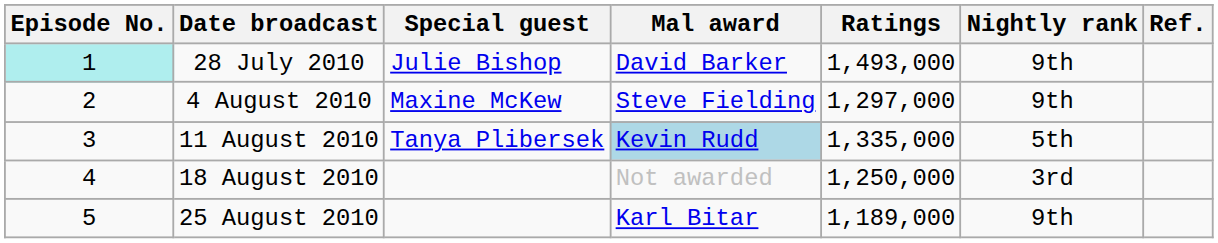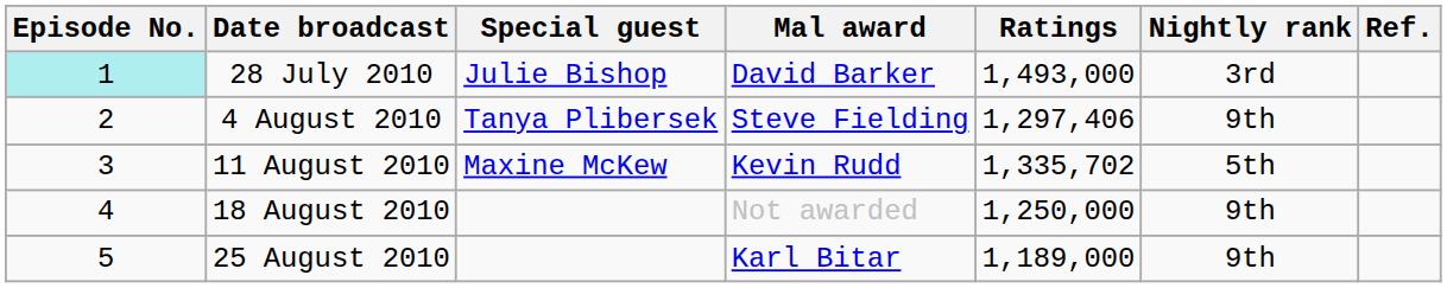 <table class="wikitable">
 <tr>
 <th>Episode No.</th>
 <th>Date broadcast</th>
 <th>Special guest</th>
 <th>Mal award</th>
 <th>Ratings</th>
 <th>Nightly rank</th>
 <th>Ref.</th>
 </tr>
 <tr>
 <td align=center style="background: paleturquoise;">1</td>
 <td align=center>28 July 2010</td>
 <td><a href='#'>Julie Bishop</a></td>
 <td><a href='#'>David Barker</a></td>
 <td align=right>1,493,000</td>
-<td align=center>9th</td>
+<td align=center>3rd</td>
 <td></td>
 </tr>
 <tr>
 <td align=center>2</td>
 <td align=center>4 August 2010</td>
-<td><a href='#'>Maxine McKew</a></td>
+<td><a href='#'>Tanya Plibersek</a></td>
 <td><a href='#'>Steve Fielding</a></td>
-<td align=right>1,297,000</td>
+<td align=right>1,297,406</td>
 <td align=center>9th</td>
 <td></td>
 </tr>
 <tr>
 <td align=center>3</td>
 <td align=center>11 August 2010</td>
-<td><a href='#'>Tanya Plibersek</a></td>
-<td style="background: lightblue;"><a href='#'>Kevin Rudd</a></td>
-<td align=right>1,335,000</td>
+<td><a href='#'>Maxine McKew</a></td>
+<td><a href='#'>Kevin Rudd</a></td>
+<td align=right>1,335,702</td>
 <td align=center>5th</td>
 <td></td>
 </tr>
 <tr>
 <td align=center>4</td>
 <td align=center>18 August 2010</td>
 <td></td>
 <td style="color:silver;">Not awarded</td>
 <td align=right>1,250,000</td>
-<td align=center>3rd</td>
+<td align=center>9th</td>
 <td></td>
 </tr>
 <tr>
 <td align=center>5</td>
 <td align=center>25 August 2010</td>
 <td></td>
 <td><a href='#'>Karl Bitar</a></td>
 <td align=right>1,189,000</td>
 <td align=center>9th</td>
 <td></td>
 </tr>
 </table>
